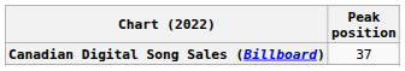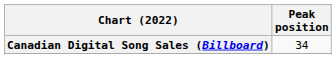 <table class="wikitable sortable plainrowheaders" style="text-align:center">
 <tr>
 <th scope="col">Chart (2022)</th>
 <th scope="col">Peak<br>position</th>
 </tr>
 <tr>
 <th scope="row">Canadian Digital Song Sales (<em><a href='#'>Billboard</a></em>)</th>
-<td>37</td>
+<td>34</td>
 </tr>
 <tr>
 </tr>
 <tr>
 </tr>
 </table>
